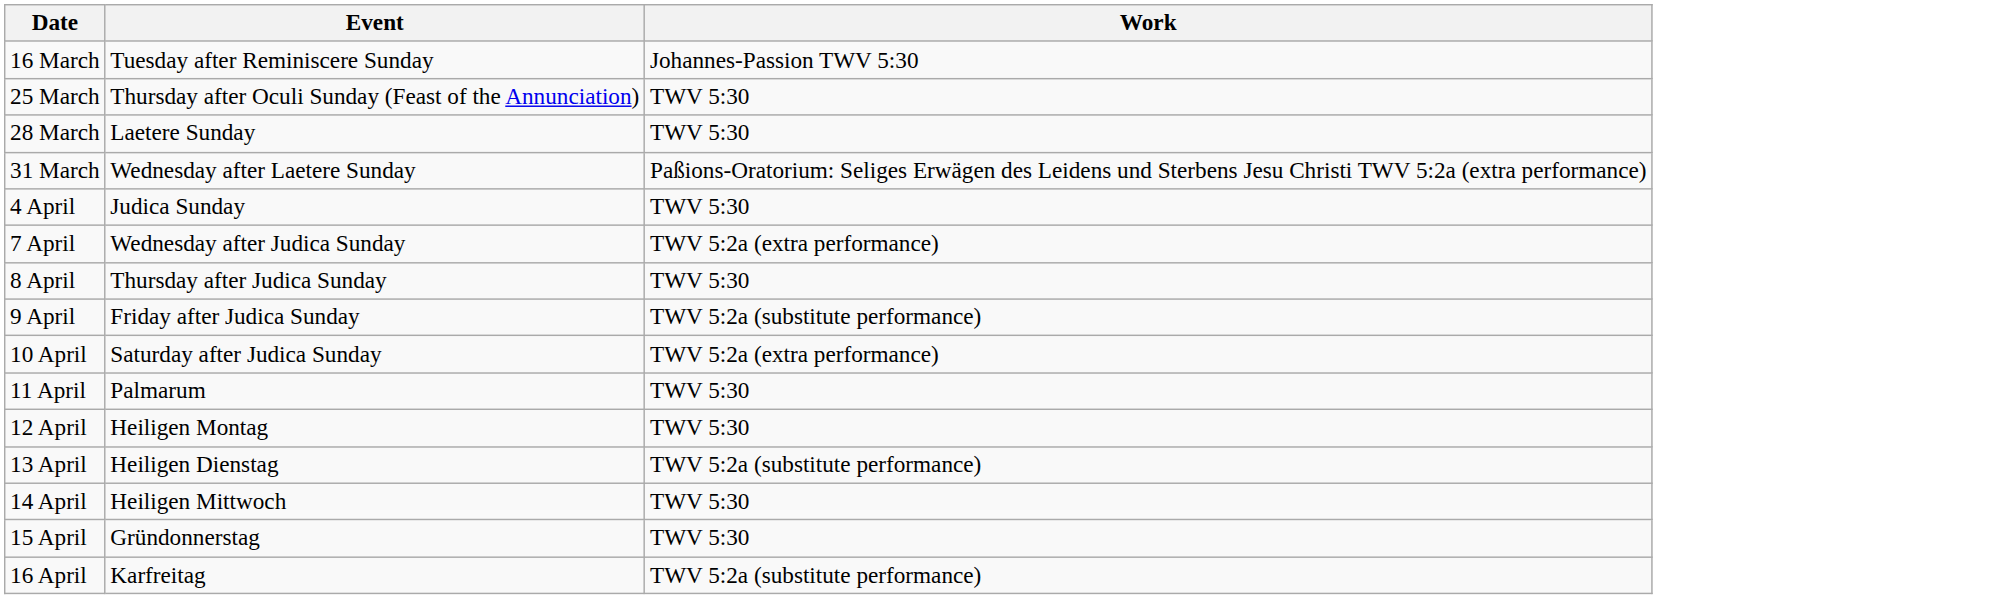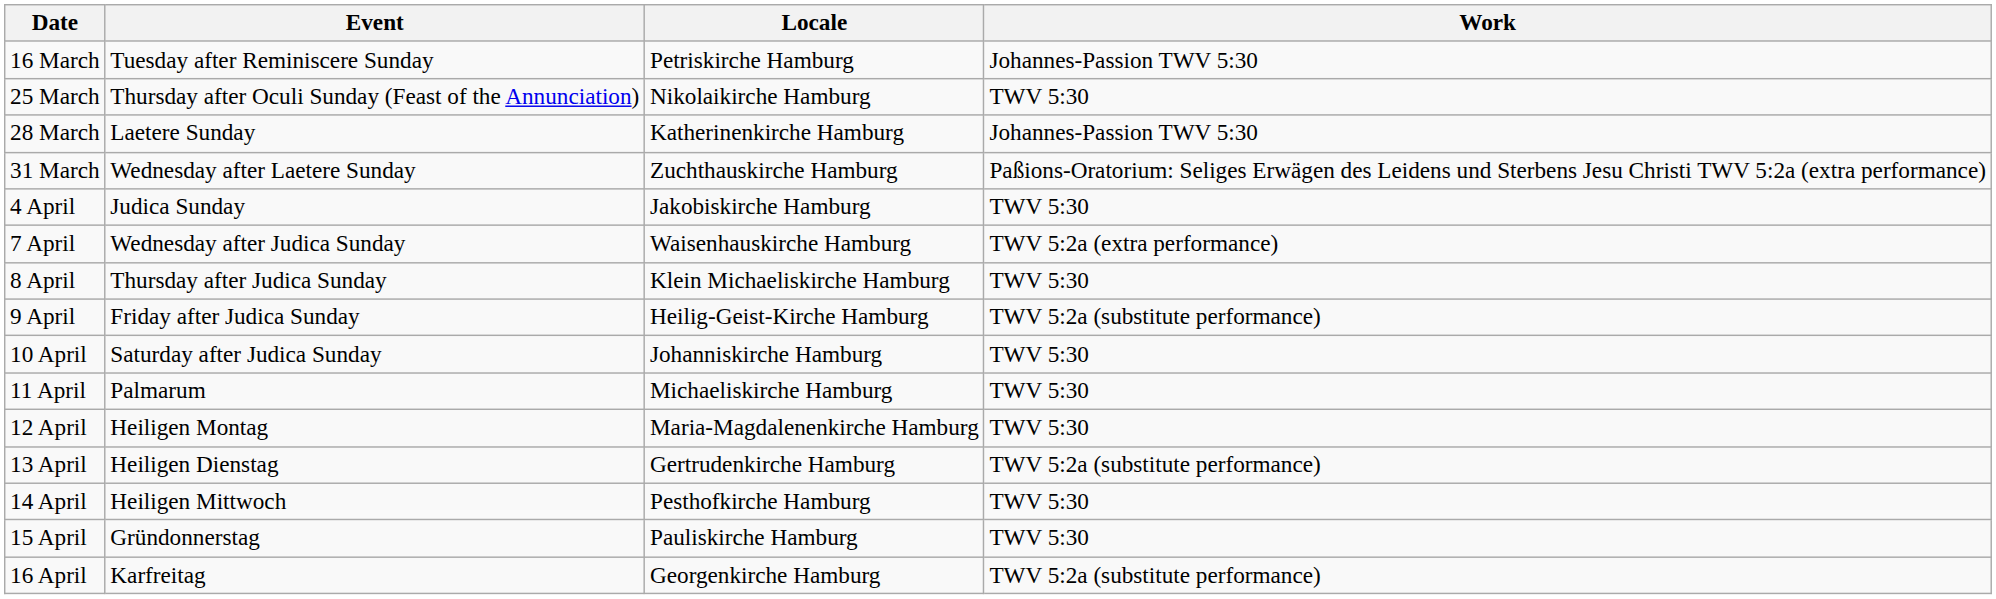 <table class="wikitable">
 <tr>
 <th><strong>Date</strong></th>
 <th><strong>Event</strong></th>
+<th><strong>Locale</strong></th>
 <th><strong>Work</strong></th>
 </tr>
 <tr>
 <td>16 March</td>
 <td>Tuesday after Reminiscere Sunday</td>
+<td>Petriskirche Hamburg</td>
 <td>Johannes-Passion TWV 5:30</td>
 </tr>
 <tr>
 <td>25 March</td>
 <td>Thursday after Oculi Sunday (Feast of the <a href='#'>Annunciation</a>)</td>
+<td>Nikolaikirche Hamburg</td>
 <td>TWV 5:30</td>
 </tr>
 <tr>
 <td>28 March</td>
 <td>Laetere Sunday</td>
-<td>TWV 5:30</td>
+<td>Katherinenkirche Hamburg</td>
+<td>Johannes-Passion TWV 5:30</td>
 </tr>
 <tr>
 <td>31 March</td>
 <td>Wednesday after Laetere Sunday</td>
+<td>Zuchthauskirche Hamburg</td>
 <td>Paßions-Oratorium: Seliges Erwägen des Leidens und Sterbens Jesu Christi TWV 5:2a (extra performance)</td>
 </tr>
 <tr>
 <td>4 April</td>
 <td>Judica Sunday</td>
+<td>Jakobiskirche Hamburg</td>
 <td>TWV 5:30</td>
 </tr>
 <tr>
 <td>7 April</td>
 <td>Wednesday after Judica Sunday</td>
+<td>Waisenhauskirche Hamburg</td>
 <td>TWV 5:2a (extra performance)</td>
 </tr>
 <tr>
 <td>8 April</td>
 <td>Thursday after Judica Sunday</td>
+<td>Klein Michaeliskirche Hamburg</td>
 <td>TWV 5:30</td>
 </tr>
 <tr>
 <td>9 April</td>
 <td>Friday after Judica Sunday</td>
+<td>Heilig-Geist-Kirche Hamburg</td>
 <td>TWV 5:2a (substitute performance)</td>
 </tr>
 <tr>
 <td>10 April</td>
 <td>Saturday after Judica Sunday</td>
-<td>TWV 5:2a (extra performance)</td>
+<td>Johanniskirche Hamburg</td>
+<td>TWV 5:30</td>
 </tr>
 <tr>
 <td>11 April</td>
 <td>Palmarum</td>
+<td>Michaeliskirche Hamburg</td>
 <td>TWV 5:30</td>
 </tr>
 <tr>
 <td>12 April</td>
 <td>Heiligen Montag</td>
+<td>Maria-Magdalenenkirche Hamburg</td>
 <td>TWV 5:30</td>
 </tr>
 <tr>
 <td>13 April</td>
 <td>Heiligen Dienstag</td>
+<td>Gertrudenkirche Hamburg</td>
 <td>TWV 5:2a (substitute performance)</td>
 </tr>
 <tr>
 <td>14 April</td>
 <td>Heiligen Mittwoch</td>
+<td>Pesthofkirche Hamburg</td>
 <td>TWV 5:30</td>
 </tr>
 <tr>
 <td>15 April</td>
 <td>Gründonnerstag</td>
+<td>Pauliskirche Hamburg</td>
 <td>TWV 5:30</td>
 </tr>
 <tr>
 <td>16 April</td>
 <td>Karfreitag</td>
+<td>Georgenkirche Hamburg</td>
 <td>TWV 5:2a (substitute performance)</td>
 </tr>
 </table>
